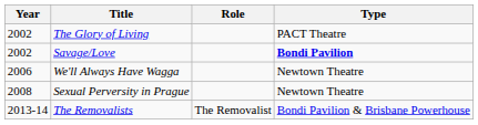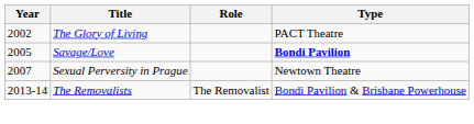 <table class="wikitable">
 <tr>
 <th>Year</th>
 <th>Title</th>
 <th>Role</th>
 <th>Type</th>
 </tr>
 <tr>
 <td>2002</td>
 <td><em><a href='#'>The Glory of Living</a></em></td>
 <td></td>
 <td>PACT Theatre</td>
 </tr>
 <tr>
-<td>2002</td>
+<td>2005</td>
 <td><em><a href='#'>Savage/Love</a></em></td>
 <td></td>
 <td><strong><a href='#'>Bondi Pavilion</a></strong></td>
 </tr>
 <tr>
-<td>2006</td>
-<td><em>We'll Always Have Wagga</em></td>
-<td></td>
-<td>Newtown Theatre</td>
-</tr>
-<tr>
-<td>2008</td>
+<td>2007</td>
 <td><em>Sexual Perversity in Prague</em></td>
 <td></td>
 <td>Newtown Theatre</td>
 </tr>
 <tr>
 <td>2013-14</td>
 <td><em><a href='#'>The Removalists</a></em></td>
 <td>The Removalist</td>
 <td><a href='#'>Bondi Pavilion</a> & <a href='#'>Brisbane Powerhouse</a></td>
 </tr>
 </table>
